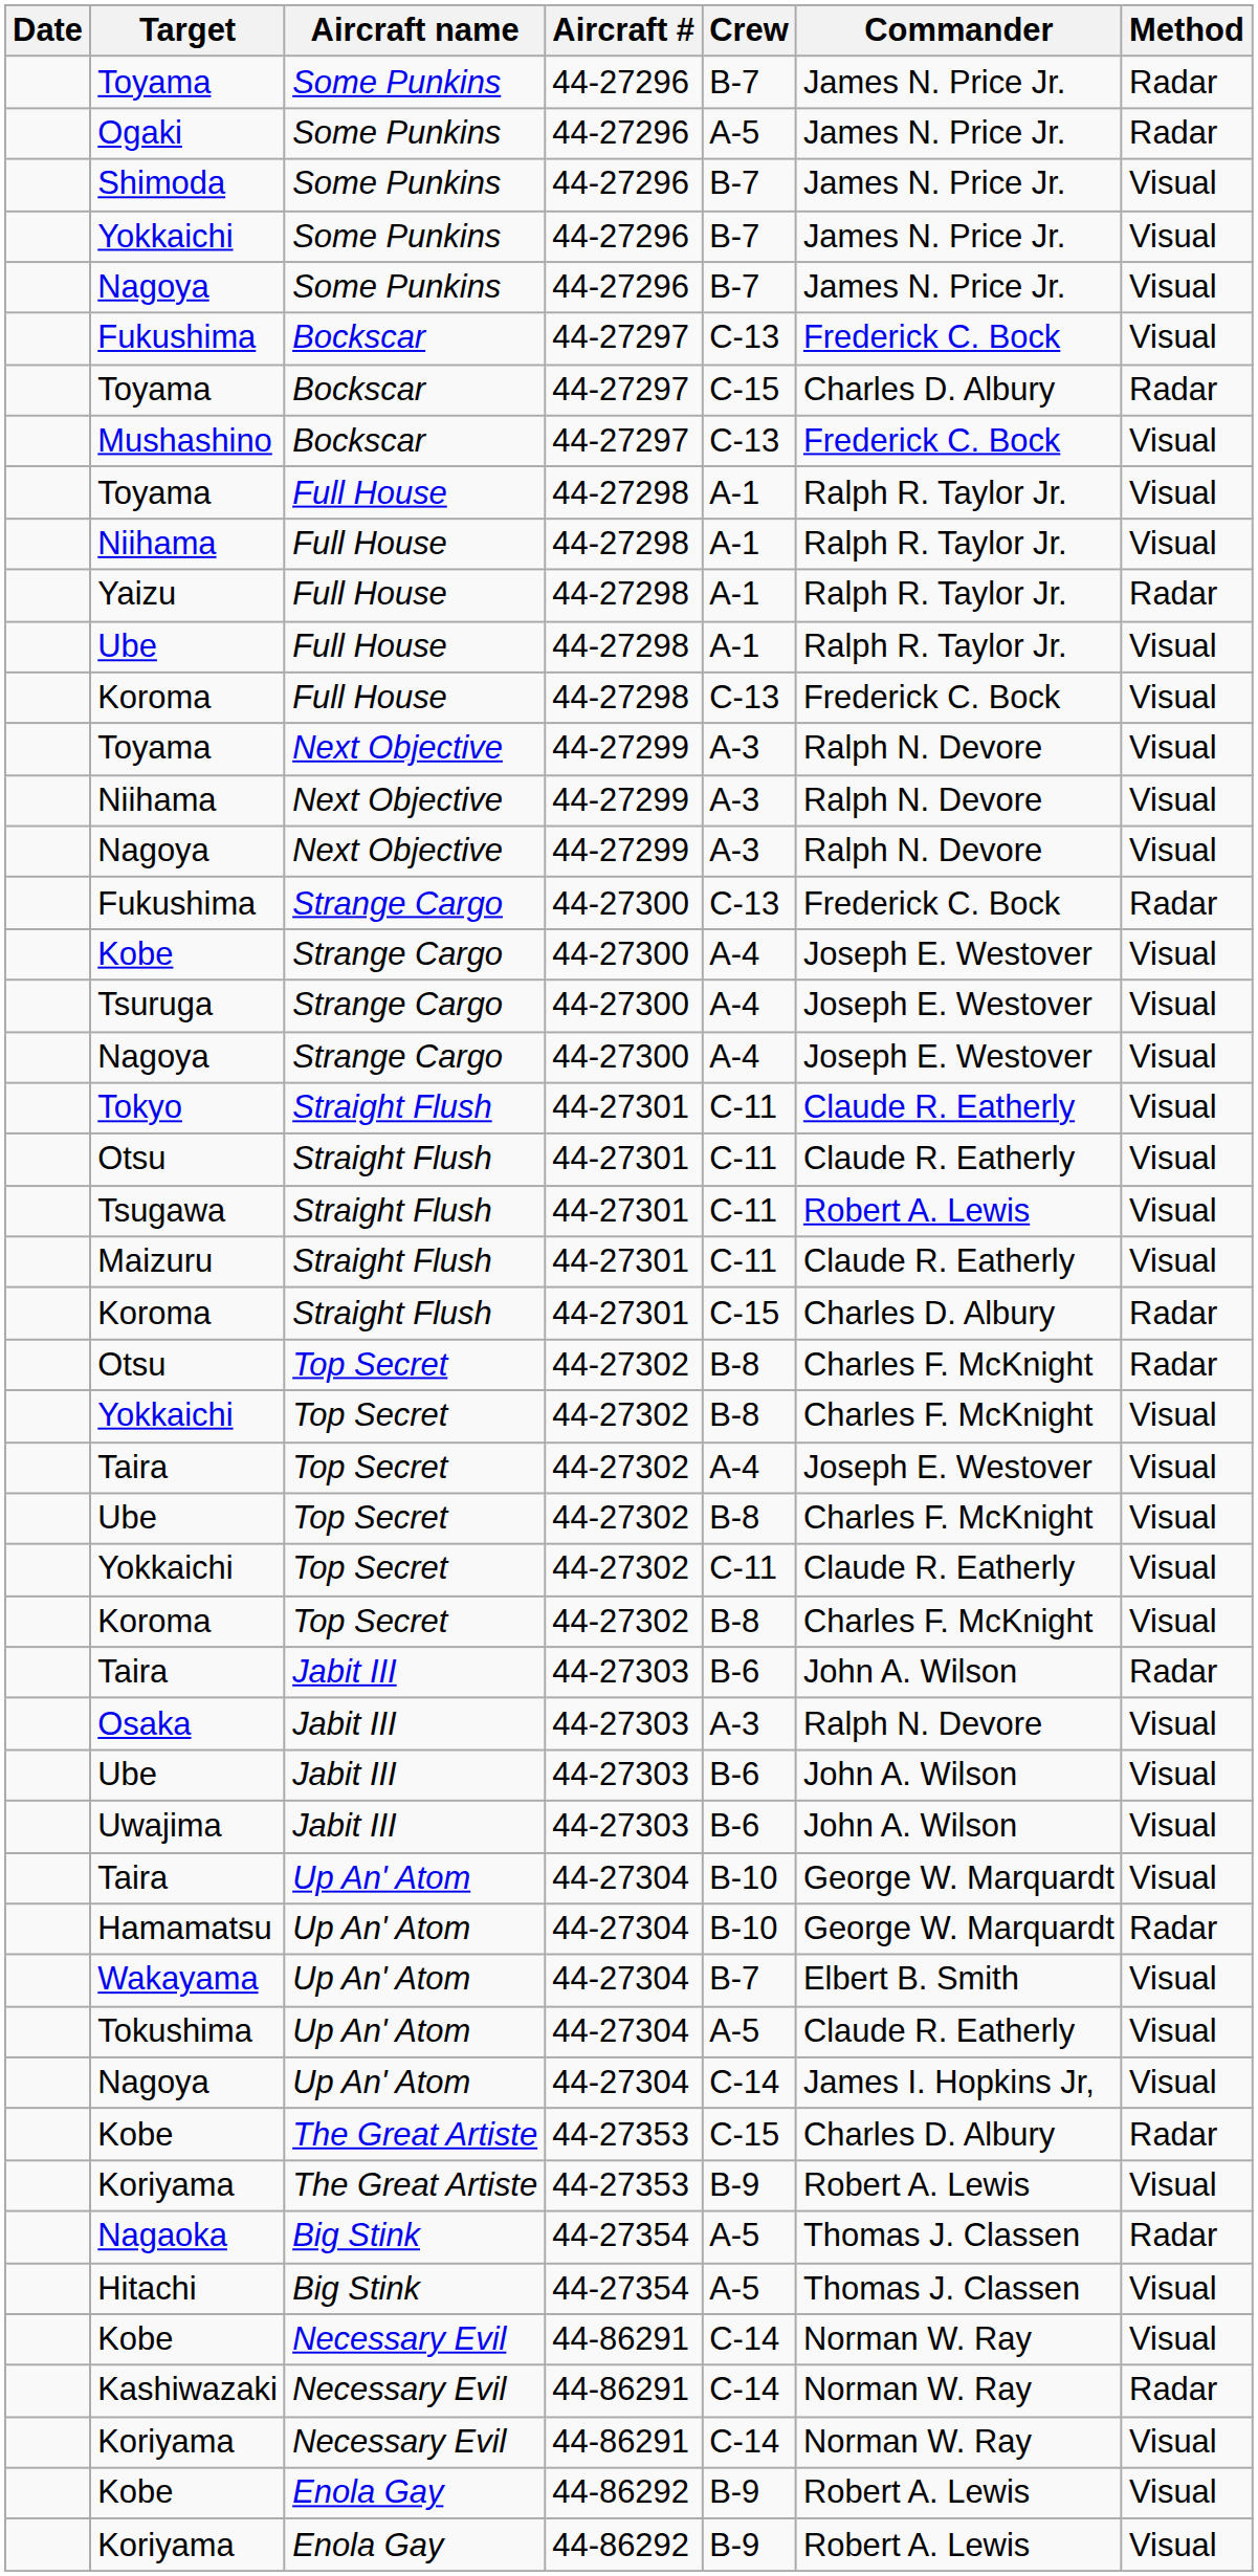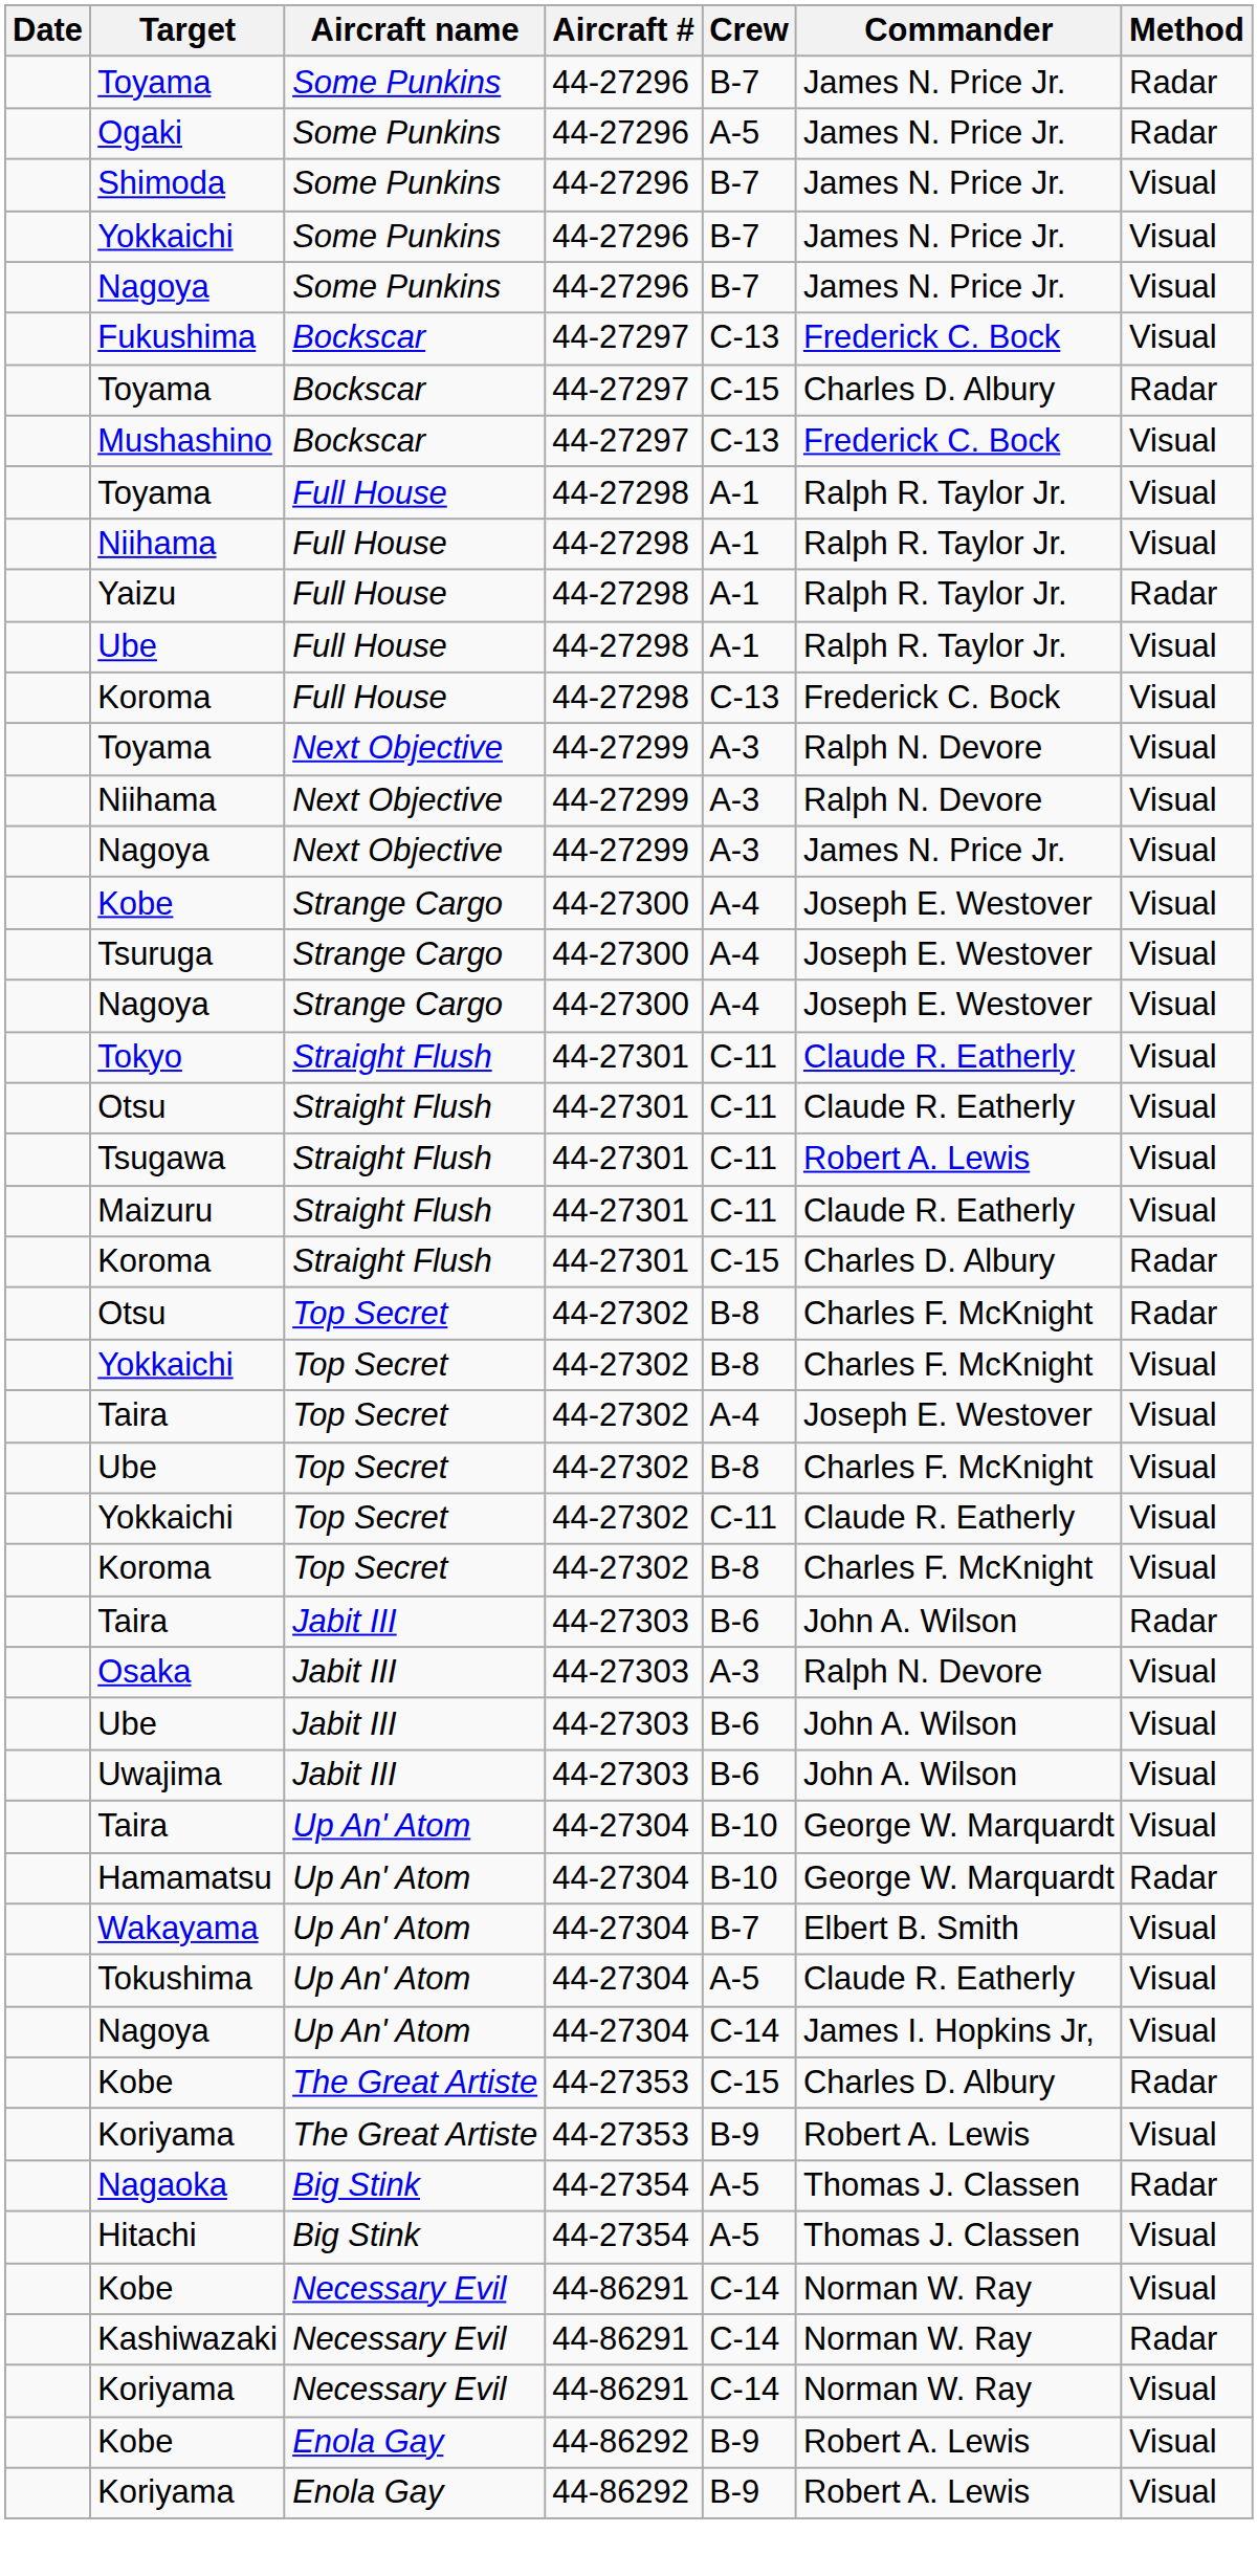 <table class="wikitable sortable">
 <tr>
 <th>Date</th>
 <th>Target</th>
 <th>Aircraft name</th>
 <th>Aircraft #</th>
 <th>Crew</th>
 <th>Commander</th>
 <th>Method</th>
 </tr>
 <tr>
 <td></td>
 <td><a href='#'>Toyama</a></td>
 <td><em><a href='#'>Some Punkins</a></em></td>
 <td>44-27296</td>
 <td>B-7</td>
 <td>James N. Price Jr.</td>
 <td>Radar</td>
 </tr>
 <tr>
 <td></td>
 <td><a href='#'>Ogaki</a></td>
 <td><em>Some Punkins</em></td>
 <td>44-27296</td>
 <td>A-5</td>
 <td>James N. Price Jr.</td>
 <td>Radar</td>
 </tr>
 <tr>
 <td></td>
 <td><a href='#'>Shimoda</a></td>
 <td><em>Some Punkins</em></td>
 <td>44-27296</td>
 <td>B-7</td>
 <td>James N. Price Jr.</td>
 <td>Visual</td>
 </tr>
 <tr>
 <td></td>
 <td><a href='#'>Yokkaichi</a></td>
 <td><em>Some Punkins</em></td>
 <td>44-27296</td>
 <td>B-7</td>
 <td>James N. Price Jr.</td>
 <td>Visual</td>
 </tr>
 <tr>
 <td></td>
 <td><a href='#'>Nagoya</a></td>
 <td><em>Some Punkins</em></td>
 <td>44-27296</td>
 <td>B-7</td>
 <td>James N. Price Jr.</td>
 <td>Visual</td>
 </tr>
 <tr>
 <td></td>
 <td><a href='#'>Fukushima</a></td>
 <td><em><a href='#'>Bockscar</a></em></td>
 <td>44-27297</td>
 <td>C-13</td>
 <td><a href='#'>Frederick C. Bock</a></td>
 <td>Visual</td>
 </tr>
 <tr>
 <td></td>
 <td>Toyama</td>
 <td><em>Bockscar</em></td>
 <td>44-27297</td>
 <td>C-15</td>
 <td>Charles D. Albury</td>
 <td>Radar</td>
 </tr>
 <tr>
 <td></td>
 <td><a href='#'>Mushashino</a></td>
 <td><em>Bockscar</em></td>
 <td>44-27297</td>
 <td>C-13</td>
 <td><a href='#'>Frederick C. Bock</a></td>
 <td>Visual</td>
 </tr>
 <tr>
 <td></td>
 <td>Toyama</td>
 <td><em><a href='#'>Full House</a></em></td>
 <td>44-27298</td>
 <td>A-1</td>
 <td>Ralph R. Taylor Jr.</td>
 <td>Visual</td>
 </tr>
 <tr>
 <td></td>
 <td><a href='#'>Niihama</a></td>
 <td><em>Full House</em></td>
 <td>44-27298</td>
 <td>A-1</td>
 <td>Ralph R. Taylor Jr.</td>
 <td>Visual</td>
 </tr>
 <tr>
 <td></td>
 <td>Yaizu</td>
 <td><em>Full House</em></td>
 <td>44-27298</td>
 <td>A-1</td>
 <td>Ralph R. Taylor Jr.</td>
 <td>Radar</td>
 </tr>
 <tr>
 <td></td>
 <td><a href='#'>Ube</a></td>
 <td><em>Full House</em></td>
 <td>44-27298</td>
 <td>A-1</td>
 <td>Ralph R. Taylor Jr.</td>
 <td>Visual</td>
 </tr>
 <tr>
 <td></td>
 <td>Koroma</td>
 <td><em>Full House</em></td>
 <td>44-27298</td>
 <td>C-13</td>
 <td>Frederick C. Bock</td>
 <td>Visual</td>
 </tr>
 <tr>
 <td></td>
 <td>Toyama</td>
 <td><em><a href='#'>Next Objective</a></em></td>
 <td>44-27299</td>
 <td>A-3</td>
 <td>Ralph N. Devore</td>
 <td>Visual</td>
 </tr>
 <tr>
 <td></td>
 <td>Niihama</td>
 <td><em>Next Objective</em></td>
 <td>44-27299</td>
 <td>A-3</td>
 <td>Ralph N. Devore</td>
 <td>Visual</td>
 </tr>
 <tr>
 <td></td>
 <td>Nagoya</td>
 <td><em>Next Objective</em></td>
 <td>44-27299</td>
 <td>A-3</td>
-<td>Ralph N. Devore</td>
+<td>James N. Price Jr.</td>
 <td>Visual</td>
-</tr>
-<tr>
-<td></td>
-<td>Fukushima</td>
-<td><em><a href='#'>Strange Cargo</a></em></td>
-<td>44-27300</td>
-<td>C-13</td>
-<td>Frederick C. Bock</td>
-<td>Radar</td>
 </tr>
 <tr>
 <td></td>
 <td><a href='#'>Kobe</a></td>
 <td><em>Strange Cargo</em></td>
 <td>44-27300</td>
 <td>A-4</td>
 <td>Joseph E. Westover</td>
 <td>Visual</td>
 </tr>
 <tr>
 <td></td>
 <td>Tsuruga</td>
 <td><em>Strange Cargo</em></td>
 <td>44-27300</td>
 <td>A-4</td>
 <td>Joseph E. Westover</td>
 <td>Visual</td>
 </tr>
 <tr>
 <td></td>
 <td>Nagoya</td>
 <td><em>Strange Cargo</em></td>
 <td>44-27300</td>
 <td>A-4</td>
 <td>Joseph E. Westover</td>
 <td>Visual</td>
 </tr>
 <tr>
 <td></td>
 <td><a href='#'>Tokyo</a></td>
 <td><em><a href='#'>Straight Flush</a></em></td>
 <td>44-27301</td>
 <td>C-11</td>
 <td><a href='#'>Claude R. Eatherly</a></td>
 <td>Visual</td>
 </tr>
 <tr>
 <td></td>
 <td>Otsu</td>
 <td><em>Straight Flush</em></td>
 <td>44-27301</td>
 <td>C-11</td>
 <td>Claude R. Eatherly</td>
 <td>Visual</td>
 </tr>
 <tr>
 <td></td>
 <td>Tsugawa</td>
 <td><em>Straight Flush</em></td>
 <td>44-27301</td>
 <td>C-11</td>
 <td><a href='#'>Robert A. Lewis</a></td>
 <td>Visual</td>
 </tr>
 <tr>
 <td></td>
 <td>Maizuru</td>
 <td><em>Straight Flush</em></td>
 <td>44-27301</td>
 <td>C-11</td>
 <td>Claude R. Eatherly</td>
 <td>Visual</td>
 </tr>
 <tr>
 <td></td>
 <td>Koroma</td>
 <td><em>Straight Flush</em></td>
 <td>44-27301</td>
 <td>C-15</td>
 <td>Charles D. Albury</td>
 <td>Radar</td>
 </tr>
 <tr>
 <td></td>
 <td>Otsu</td>
 <td><em><a href='#'>Top Secret</a></em></td>
 <td>44-27302</td>
 <td>B-8</td>
 <td>Charles F. McKnight</td>
 <td>Radar</td>
 </tr>
 <tr>
 <td></td>
 <td><a href='#'>Yokkaichi</a></td>
 <td><em>Top Secret</em></td>
 <td>44-27302</td>
 <td>B-8</td>
 <td>Charles F. McKnight</td>
 <td>Visual</td>
 </tr>
 <tr>
 <td></td>
 <td>Taira</td>
 <td><em>Top Secret</em></td>
 <td>44-27302</td>
 <td>A-4</td>
 <td>Joseph E. Westover</td>
 <td>Visual</td>
 </tr>
 <tr>
 <td></td>
 <td>Ube</td>
 <td><em>Top Secret</em></td>
 <td>44-27302</td>
 <td>B-8</td>
 <td>Charles F. McKnight</td>
 <td>Visual</td>
 </tr>
 <tr>
 <td></td>
 <td>Yokkaichi</td>
 <td><em>Top Secret</em></td>
 <td>44-27302</td>
 <td>C-11</td>
 <td>Claude R. Eatherly</td>
 <td>Visual</td>
 </tr>
 <tr>
 <td></td>
 <td>Koroma</td>
 <td><em>Top Secret</em></td>
 <td>44-27302</td>
 <td>B-8</td>
 <td>Charles F. McKnight</td>
 <td>Visual</td>
 </tr>
 <tr>
 <td></td>
 <td>Taira</td>
 <td><em><a href='#'>Jabit III</a></em></td>
 <td>44-27303</td>
 <td>B-6</td>
 <td>John A. Wilson</td>
 <td>Radar</td>
 </tr>
 <tr>
 <td></td>
 <td><a href='#'>Osaka</a></td>
 <td><em>Jabit III</em></td>
 <td>44-27303</td>
 <td>A-3</td>
 <td>Ralph N. Devore</td>
 <td>Visual</td>
 </tr>
 <tr>
 <td></td>
 <td>Ube</td>
 <td><em>Jabit III</em></td>
 <td>44-27303</td>
 <td>B-6</td>
 <td>John A. Wilson</td>
 <td>Visual</td>
 </tr>
 <tr>
 <td></td>
 <td>Uwajima</td>
 <td><em>Jabit III</em></td>
 <td>44-27303</td>
 <td>B-6</td>
 <td>John A. Wilson</td>
 <td>Visual</td>
 </tr>
 <tr>
 <td></td>
 <td>Taira</td>
 <td><em><a href='#'>Up An' Atom</a></em></td>
 <td>44-27304</td>
 <td>B-10</td>
 <td>George W. Marquardt</td>
 <td>Visual</td>
 </tr>
 <tr>
 <td></td>
 <td>Hamamatsu</td>
 <td><em>Up An' Atom</em></td>
 <td>44-27304</td>
 <td>B-10</td>
 <td>George W. Marquardt</td>
 <td>Radar</td>
 </tr>
 <tr>
 <td></td>
 <td><a href='#'>Wakayama</a></td>
 <td><em>Up An' Atom</em></td>
 <td>44-27304</td>
 <td>B-7</td>
 <td>Elbert B. Smith</td>
 <td>Visual</td>
 </tr>
 <tr>
 <td></td>
 <td>Tokushima</td>
 <td><em>Up An' Atom</em></td>
 <td>44-27304</td>
 <td>A-5</td>
 <td>Claude R. Eatherly</td>
 <td>Visual</td>
 </tr>
 <tr>
 <td></td>
 <td>Nagoya</td>
 <td><em>Up An' Atom</em></td>
 <td>44-27304</td>
 <td>C-14</td>
 <td>James I. Hopkins Jr,</td>
 <td>Visual</td>
 </tr>
 <tr>
 <td></td>
 <td>Kobe</td>
 <td><em><a href='#'>The Great Artiste</a></em></td>
 <td>44-27353</td>
 <td>C-15</td>
 <td>Charles D. Albury</td>
 <td>Radar</td>
 </tr>
 <tr>
 <td></td>
 <td>Koriyama</td>
 <td><em>The Great Artiste</em></td>
 <td>44-27353</td>
 <td>B-9</td>
 <td>Robert A. Lewis</td>
 <td>Visual</td>
 </tr>
 <tr>
 <td></td>
 <td><a href='#'>Nagaoka</a></td>
 <td><em><a href='#'>Big Stink</a></em></td>
 <td>44-27354</td>
 <td>A-5</td>
 <td>Thomas J. Classen</td>
 <td>Radar</td>
 </tr>
 <tr>
 <td></td>
 <td>Hitachi</td>
 <td><em>Big Stink</em></td>
 <td>44-27354</td>
 <td>A-5</td>
 <td>Thomas J. Classen</td>
 <td>Visual</td>
 </tr>
 <tr>
 <td></td>
 <td>Kobe</td>
 <td><em><a href='#'>Necessary Evil</a></em></td>
 <td>44-86291</td>
 <td>C-14</td>
 <td>Norman W. Ray</td>
 <td>Visual</td>
 </tr>
 <tr>
 <td></td>
 <td>Kashiwazaki</td>
 <td><em>Necessary Evil</em></td>
 <td>44-86291</td>
 <td>C-14</td>
 <td>Norman W. Ray</td>
 <td>Radar</td>
 </tr>
 <tr>
 <td></td>
 <td>Koriyama</td>
 <td><em>Necessary Evil</em></td>
 <td>44-86291</td>
 <td>C-14</td>
 <td>Norman W. Ray</td>
 <td>Visual</td>
 </tr>
 <tr>
 <td></td>
 <td>Kobe</td>
 <td><em><a href='#'>Enola Gay</a></em></td>
 <td>44-86292</td>
 <td>B-9</td>
 <td>Robert A. Lewis</td>
 <td>Visual</td>
 </tr>
 <tr>
 <td></td>
 <td>Koriyama</td>
 <td><em>Enola Gay</em></td>
 <td>44-86292</td>
 <td>B-9</td>
 <td>Robert A. Lewis</td>
 <td>Visual</td>
 </tr>
 </table>
